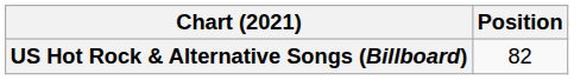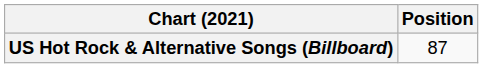 <table class="wikitable plainrowheaders" style="text-align:center">
 <tr>
 <th scope="col">Chart (2021)</th>
 <th scope="col">Position</th>
 </tr>
 <tr>
 <th scope="row">US Hot Rock & Alternative Songs (<em>Billboard</em>)</th>
-<td>82</td>
+<td>87</td>
 </tr>
 </table>
